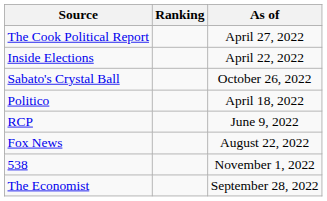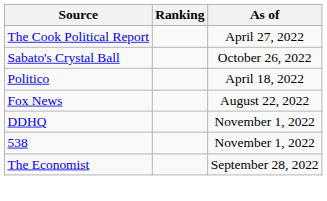 <table class="wikitable" style="text-align:center">
 <tr>
 <th>Source</th>
 <th>Ranking</th>
 <th>As of</th>
 </tr>
 <tr>
 <td align=left><a href='#'>The Cook Political Report</a></td>
 <td></td>
 <td>April 27, 2022</td>
 </tr>
 <tr>
-<td align=left><a href='#'>Inside Elections</a></td>
-<td></td>
-<td>April 22, 2022</td>
-</tr>
-<tr>
 <td align=left><a href='#'>Sabato's Crystal Ball</a></td>
 <td></td>
 <td>October 26, 2022</td>
 </tr>
 <tr>
 <td align="left"><a href='#'>Politico</a></td>
 <td></td>
 <td>April 18, 2022</td>
 </tr>
 <tr>
-<td align="left"><a href='#'>RCP</a></td>
-<td></td>
-<td>June 9, 2022</td>
-</tr>
-<tr>
 <td align=left><a href='#'>Fox News</a></td>
 <td></td>
 <td>August 22, 2022</td>
+</tr>
+<tr>
+<td align="left"><a href='#'>DDHQ</a></td>
+<td></td>
+<td>November 1, 2022</td>
 </tr>
 <tr>
 <td align="left"><a href='#'>538</a></td>
 <td></td>
 <td>November 1, 2022</td>
 </tr>
 <tr>
 <td align="left"><a href='#'>The Economist</a></td>
 <td></td>
 <td>September 28, 2022</td>
 </tr>
 </table>
